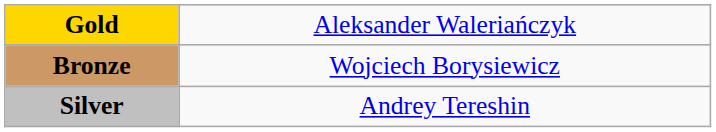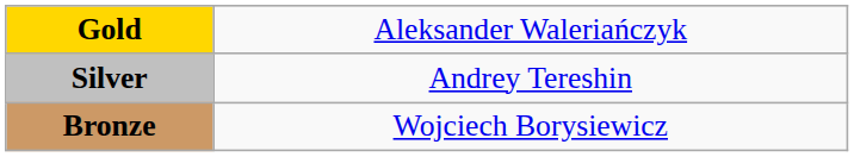 <table class="wikitable" style="text-align:center; " width="35%">
 <tr>
 <td bgcolor="gold"><strong>Gold</strong></td>
 <td><a href='#'>Aleksander Waleriańczyk</a><br>  <small><em></em></small></td>
 </tr>
 <tr>
+<td bgcolor="silver"><strong>Silver</strong></td>
+<td><a href='#'>Andrey Tereshin</a><br>  <small><em></em></small></td>
+</tr>
+<tr>
 <td bgcolor="CC9966"><strong>Bronze</strong></td>
 <td><a href='#'>Wojciech Borysiewicz</a><br>  <small><em></em></small></td>
 </tr>
-<tr>
-<td bgcolor="silver"><strong>Silver</strong></td>
-<td><a href='#'>Andrey Tereshin</a><br>  <small><em></em></small></td>
-</tr>
 </table>
